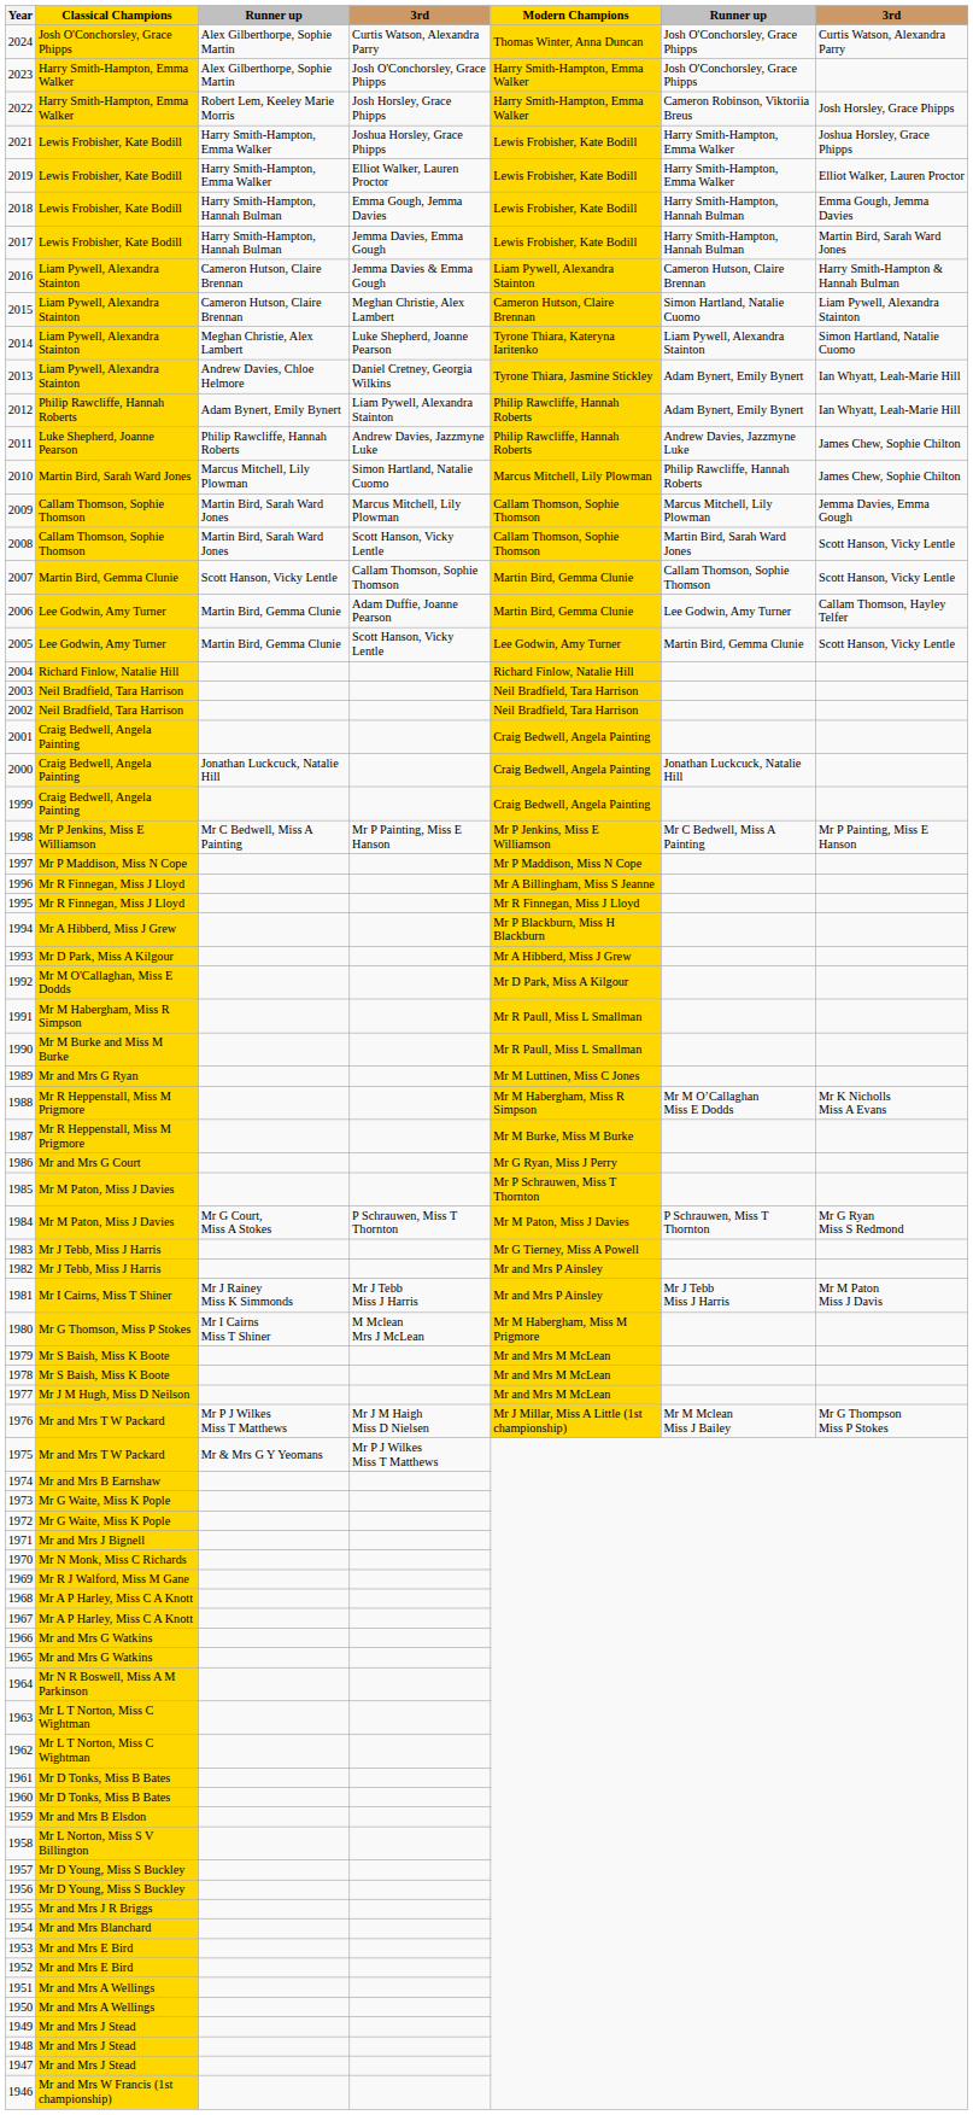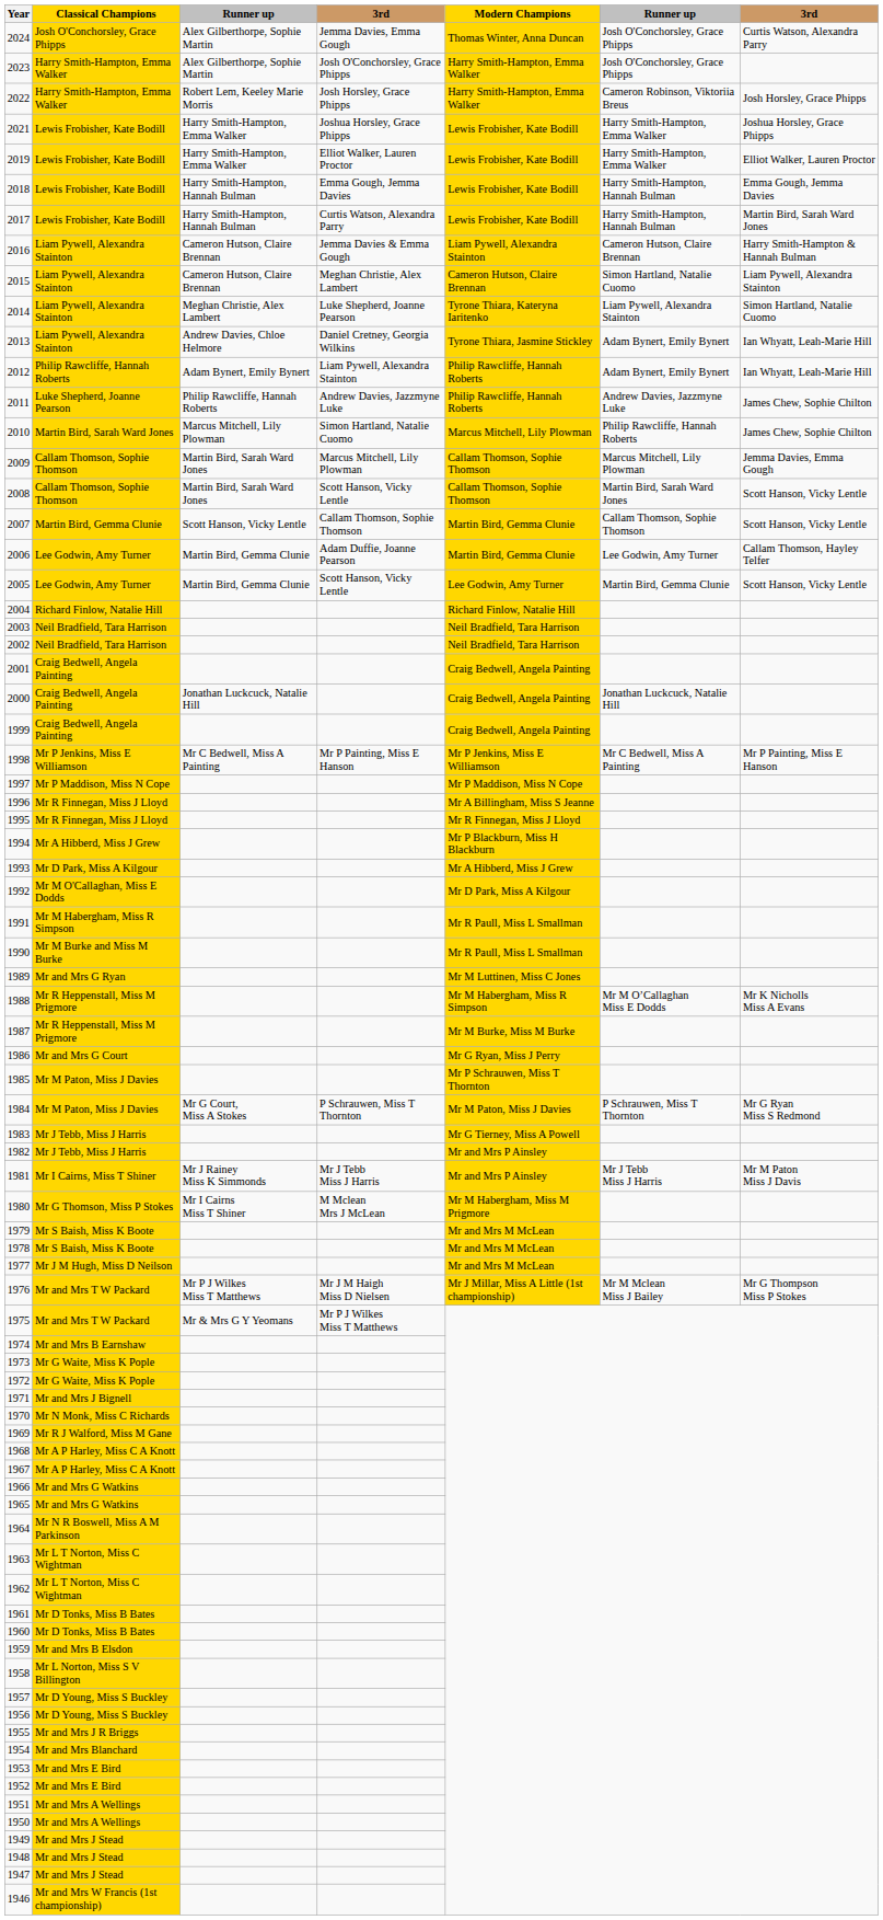 <table class="wikitable">
 <tr>
 <th>Year</th>
 <td style="text-align:center; background:gold;"><strong>Classical Champions</strong></td>
 <td style="text-align:center; background:silver;"><strong>Runner up</strong></td>
 <td style="text-align:center; background:#c96;"><strong>3rd</strong></td>
 <td style="text-align:center; background:gold;"><strong>Modern Champions</strong></td>
 <td style="text-align:center; background:silver;"><strong>Runner up</strong></td>
 <td style="text-align:center; background:#c96;"><strong>3rd</strong></td>
 </tr>
 <tr>
 <td>2024</td>
 <td style="background:gold;">Josh O'Conchorsley, Grace Phipps</td>
 <td>Alex Gilberthorpe, Sophie Martin</td>
-<td>Curtis Watson, Alexandra Parry</td>
+<td>Jemma Davies, Emma Gough</td>
 <td style="background:gold;">Thomas Winter, Anna Duncan</td>
 <td>Josh O'Conchorsley, Grace Phipps</td>
 <td>Curtis Watson, Alexandra Parry</td>
 </tr>
 <tr>
 <td>2023</td>
 <td style="background:gold;">Harry Smith-Hampton, Emma Walker</td>
 <td>Alex Gilberthorpe, Sophie Martin</td>
 <td>Josh O'Conchorsley, Grace Phipps</td>
 <td style="background:gold;">Harry Smith-Hampton, Emma Walker</td>
 <td>Josh O'Conchorsley, Grace Phipps</td>
 <td></td>
 </tr>
 <tr>
 <td>2022</td>
 <td style="background:gold;">Harry Smith-Hampton, Emma Walker</td>
 <td>Robert Lem, Keeley Marie Morris</td>
 <td>Josh Horsley, Grace Phipps</td>
 <td style="background:gold;">Harry Smith-Hampton, Emma Walker</td>
 <td>Cameron Robinson, Viktoriia Breus</td>
 <td>Josh Horsley, Grace Phipps</td>
 </tr>
 <tr>
 <td>2021</td>
 <td style="background:gold;">Lewis Frobisher, Kate Bodill</td>
 <td>Harry Smith-Hampton, Emma Walker</td>
 <td>Joshua Horsley, Grace Phipps</td>
 <td style="background:gold;">Lewis Frobisher, Kate Bodill</td>
 <td>Harry Smith-Hampton, Emma Walker</td>
 <td>Joshua Horsley, Grace Phipps</td>
 </tr>
 <tr>
 <td>2019</td>
 <td style="background:gold;">Lewis Frobisher, Kate Bodill</td>
 <td>Harry Smith-Hampton, Emma Walker</td>
 <td>Elliot Walker, Lauren Proctor</td>
 <td style="background:gold;">Lewis Frobisher, Kate Bodill</td>
 <td>Harry Smith-Hampton, Emma Walker</td>
 <td>Elliot Walker, Lauren Proctor</td>
 </tr>
 <tr>
 <td>2018</td>
 <td style="background:gold;">Lewis Frobisher, Kate Bodill</td>
 <td>Harry Smith-Hampton, Hannah Bulman</td>
 <td>Emma Gough, Jemma Davies</td>
 <td style="background:gold;">Lewis Frobisher, Kate Bodill</td>
 <td>Harry Smith-Hampton, Hannah Bulman</td>
 <td>Emma Gough, Jemma Davies</td>
 </tr>
 <tr>
 <td>2017</td>
 <td style="background:gold;">Lewis Frobisher, Kate Bodill</td>
 <td>Harry Smith-Hampton, Hannah Bulman</td>
-<td>Jemma Davies, Emma Gough</td>
+<td>Curtis Watson, Alexandra Parry</td>
 <td style="background:gold;">Lewis Frobisher, Kate Bodill</td>
 <td>Harry Smith-Hampton, Hannah Bulman</td>
 <td>Martin Bird, Sarah Ward Jones</td>
 </tr>
 <tr>
 <td>2016</td>
 <td style="background:gold;">Liam Pywell, Alexandra Stainton</td>
 <td>Cameron Hutson, Claire Brennan</td>
 <td>Jemma Davies & Emma Gough</td>
 <td style="background:gold;">Liam Pywell, Alexandra Stainton</td>
 <td>Cameron Hutson, Claire Brennan</td>
 <td>Harry Smith-Hampton & Hannah Bulman</td>
 </tr>
 <tr>
 <td>2015</td>
 <td style="background:gold;">Liam Pywell, Alexandra Stainton</td>
 <td>Cameron Hutson, Claire Brennan</td>
 <td>Meghan Christie, Alex Lambert</td>
 <td style="background:gold;">Cameron Hutson, Claire Brennan</td>
 <td>Simon Hartland, Natalie Cuomo</td>
 <td>Liam Pywell, Alexandra Stainton</td>
 </tr>
 <tr>
 <td>2014</td>
 <td style="background:gold;">Liam Pywell, Alexandra Stainton</td>
 <td>Meghan Christie, Alex Lambert</td>
 <td>Luke Shepherd, Joanne Pearson</td>
 <td style="background:gold;">Tyrone Thiara, Kateryna Iaritenko</td>
 <td>Liam Pywell, Alexandra Stainton</td>
 <td>Simon Hartland, Natalie Cuomo</td>
 </tr>
 <tr>
 <td>2013</td>
 <td style="background:gold;">Liam Pywell, Alexandra Stainton</td>
 <td>Andrew Davies, Chloe Helmore</td>
 <td>Daniel Cretney, Georgia Wilkins</td>
 <td style="background:gold;">Tyrone Thiara, Jasmine Stickley</td>
 <td>Adam Bynert, Emily Bynert</td>
 <td>Ian Whyatt, Leah-Marie Hill</td>
 </tr>
 <tr>
 <td>2012</td>
 <td style="background:gold;">Philip Rawcliffe, Hannah Roberts</td>
 <td>Adam Bynert, Emily Bynert</td>
 <td>Liam Pywell, Alexandra Stainton</td>
 <td style="background:gold;">Philip Rawcliffe, Hannah Roberts</td>
 <td>Adam Bynert, Emily Bynert</td>
 <td>Ian Whyatt, Leah-Marie Hill</td>
 </tr>
 <tr>
 <td>2011</td>
 <td style="background:gold;">Luke Shepherd, Joanne Pearson</td>
 <td>Philip Rawcliffe, Hannah Roberts</td>
 <td>Andrew Davies, Jazzmyne Luke</td>
 <td style="background:gold;">Philip Rawcliffe, Hannah Roberts</td>
 <td>Andrew Davies, Jazzmyne Luke</td>
 <td>James Chew, Sophie Chilton</td>
 </tr>
 <tr>
 <td>2010</td>
 <td style="background:gold;">Martin Bird, Sarah Ward Jones</td>
 <td>Marcus Mitchell, Lily Plowman</td>
 <td>Simon Hartland, Natalie Cuomo</td>
 <td style="background:gold;">Marcus Mitchell, Lily Plowman</td>
 <td>Philip Rawcliffe, Hannah Roberts</td>
 <td>James Chew, Sophie Chilton</td>
 </tr>
 <tr>
 <td>2009</td>
 <td style="background:gold;">Callam Thomson, Sophie Thomson</td>
 <td>Martin Bird, Sarah Ward Jones</td>
 <td>Marcus Mitchell, Lily Plowman</td>
 <td style="background:gold;">Callam Thomson, Sophie Thomson</td>
 <td>Marcus Mitchell, Lily Plowman</td>
 <td>Jemma Davies, Emma Gough</td>
 </tr>
 <tr>
 <td>2008</td>
 <td style="background:gold;">Callam Thomson, Sophie Thomson</td>
 <td>Martin Bird, Sarah Ward Jones</td>
 <td>Scott Hanson, Vicky Lentle</td>
 <td style="background:gold;">Callam Thomson, Sophie Thomson</td>
 <td>Martin Bird, Sarah Ward Jones</td>
 <td>Scott Hanson, Vicky Lentle</td>
 </tr>
 <tr>
 <td>2007</td>
 <td style="background:gold;">Martin Bird, Gemma Clunie</td>
 <td>Scott Hanson, Vicky Lentle</td>
 <td>Callam Thomson, Sophie Thomson</td>
 <td style="background:gold;">Martin Bird, Gemma Clunie</td>
 <td>Callam Thomson, Sophie Thomson</td>
 <td>Scott Hanson, Vicky Lentle</td>
 </tr>
 <tr>
 <td>2006</td>
 <td style="background:gold;">Lee Godwin, Amy Turner</td>
 <td>Martin Bird, Gemma Clunie</td>
 <td>Adam Duffie, Joanne Pearson</td>
 <td style="background:gold;">Martin Bird, Gemma Clunie</td>
 <td>Lee Godwin, Amy Turner</td>
 <td>Callam Thomson, Hayley Telfer</td>
 </tr>
 <tr>
 <td>2005</td>
 <td style="background:gold;">Lee Godwin, Amy Turner</td>
 <td>Martin Bird, Gemma Clunie</td>
 <td>Scott Hanson, Vicky Lentle</td>
 <td style="background:gold;">Lee Godwin, Amy Turner</td>
 <td>Martin Bird, Gemma Clunie</td>
 <td>Scott Hanson, Vicky Lentle</td>
 </tr>
 <tr>
 <td>2004</td>
 <td style="background:gold;">Richard Finlow, Natalie Hill</td>
 <td></td>
 <td></td>
 <td style="background:gold;">Richard Finlow, Natalie Hill</td>
 <td></td>
 <td></td>
 </tr>
 <tr>
 <td>2003</td>
 <td style="background:gold;">Neil Bradfield, Tara Harrison</td>
 <td></td>
 <td></td>
 <td style="background:gold;">Neil Bradfield, Tara Harrison</td>
 <td></td>
 <td></td>
 </tr>
 <tr>
 <td>2002</td>
 <td style="background:gold;">Neil Bradfield, Tara Harrison</td>
 <td></td>
 <td></td>
 <td style="background:gold;">Neil Bradfield, Tara Harrison</td>
 <td></td>
 <td></td>
 </tr>
 <tr>
 <td>2001</td>
 <td style="background:gold;">Craig Bedwell, Angela Painting</td>
 <td></td>
 <td></td>
 <td style="background:gold;">Craig Bedwell, Angela Painting</td>
 <td></td>
 <td></td>
 </tr>
 <tr>
 <td>2000</td>
 <td style="background:gold;">Craig Bedwell, Angela Painting</td>
 <td>Jonathan Luckcuck, Natalie Hill</td>
 <td></td>
 <td style="background:gold;">Craig Bedwell, Angela Painting</td>
 <td>Jonathan Luckcuck, Natalie Hill</td>
 <td></td>
 </tr>
 <tr>
 <td>1999</td>
 <td style="background:gold;">Craig Bedwell, Angela Painting</td>
 <td></td>
 <td></td>
 <td style="background:gold;">Craig Bedwell, Angela Painting</td>
 <td></td>
 <td></td>
 </tr>
 <tr>
 <td>1998</td>
 <td style="background:gold;">Mr P Jenkins, Miss E Williamson</td>
 <td>Mr C Bedwell, Miss A Painting</td>
 <td>Mr P Painting, Miss E Hanson</td>
 <td style="background:gold;">Mr P Jenkins, Miss E Williamson</td>
 <td>Mr C Bedwell, Miss A Painting</td>
 <td>Mr P Painting, Miss E Hanson</td>
 </tr>
 <tr>
 <td>1997</td>
 <td style="background:gold;">Mr P Maddison, Miss N Cope</td>
 <td></td>
 <td></td>
 <td style="background:gold;">Mr P Maddison, Miss N Cope</td>
 <td></td>
 <td></td>
 </tr>
 <tr>
 <td>1996</td>
 <td style="background:gold;">Mr R Finnegan, Miss J Lloyd</td>
 <td></td>
 <td></td>
 <td style="background:gold;">Mr A Billingham, Miss S Jeanne</td>
 <td></td>
 <td></td>
 </tr>
 <tr>
 <td>1995</td>
 <td style="background:gold;">Mr R Finnegan, Miss J Lloyd</td>
 <td></td>
 <td></td>
 <td style="background:gold;">Mr R Finnegan, Miss J Lloyd</td>
 <td></td>
 <td></td>
 </tr>
 <tr>
 <td>1994</td>
 <td style="background:gold;">Mr A Hibberd, Miss J Grew</td>
 <td></td>
 <td></td>
 <td style="background:gold;">Mr P Blackburn, Miss H Blackburn</td>
 <td></td>
 <td></td>
 </tr>
 <tr>
 <td>1993</td>
 <td style="background:gold;">Mr D Park, Miss A Kilgour</td>
 <td></td>
 <td></td>
 <td style="background:gold;">Mr A Hibberd, Miss J Grew</td>
 <td></td>
 <td></td>
 </tr>
 <tr>
 <td>1992</td>
 <td style="background:gold;">Mr M O'Callaghan, Miss E Dodds</td>
 <td></td>
 <td></td>
 <td style="background:gold;">Mr D Park, Miss A Kilgour</td>
 <td></td>
 <td></td>
 </tr>
 <tr>
 <td>1991</td>
 <td style="background:gold;">Mr M Habergham, Miss R Simpson</td>
 <td></td>
 <td></td>
 <td style="background:gold;">Mr R Paull, Miss L Smallman</td>
 <td></td>
 <td></td>
 </tr>
 <tr>
 <td>1990</td>
 <td style="background:gold;">Mr M Burke and Miss M Burke</td>
 <td></td>
 <td></td>
 <td style="background:gold;">Mr R Paull, Miss L Smallman</td>
 <td></td>
 <td></td>
 </tr>
 <tr>
 <td>1989</td>
 <td style="background:gold;">Mr and Mrs G Ryan</td>
 <td></td>
 <td></td>
 <td style="background:gold;">Mr M Luttinen, Miss C Jones</td>
 <td></td>
 <td></td>
 </tr>
 <tr>
 <td>1988</td>
 <td style="background:gold;">Mr R Heppenstall, Miss M Prigmore</td>
 <td></td>
 <td></td>
 <td style="background:gold;">Mr M Habergham, Miss R Simpson</td>
 <td>Mr M O’Callaghan<br>Miss E Dodds</td>
 <td>Mr K Nicholls<br>Miss A Evans</td>
 </tr>
 <tr>
 <td>1987</td>
 <td style="background:gold;">Mr R Heppenstall, Miss M Prigmore</td>
 <td></td>
 <td></td>
 <td style="background:gold;">Mr M Burke, Miss M Burke</td>
 <td></td>
 <td></td>
 </tr>
 <tr>
 <td>1986</td>
 <td style="background:gold;">Mr and Mrs G Court</td>
 <td></td>
 <td></td>
 <td style="background:gold;">Mr G Ryan, Miss J Perry</td>
 <td></td>
 <td></td>
 </tr>
 <tr>
 <td>1985</td>
 <td style="background:gold;">Mr M Paton, Miss J Davies</td>
 <td></td>
 <td></td>
 <td style="background:gold;">Mr P Schrauwen, Miss T Thornton</td>
 <td></td>
 <td></td>
 </tr>
 <tr>
 <td>1984</td>
 <td style="background:gold;">Mr M Paton, Miss J Davies</td>
 <td>Mr G Court,<br>Miss A Stokes</td>
 <td>P Schrauwen, Miss T Thornton</td>
 <td style="background:gold;">Mr M Paton, Miss J Davies</td>
 <td>P Schrauwen, Miss T Thornton</td>
 <td>Mr G Ryan<br>Miss S Redmond</td>
 </tr>
 <tr>
 <td>1983</td>
 <td style="background:gold;">Mr J Tebb, Miss J Harris</td>
 <td></td>
 <td></td>
 <td style="background:gold;">Mr G Tierney, Miss A Powell</td>
 <td></td>
 <td></td>
 </tr>
 <tr>
 <td>1982</td>
 <td style="background:gold;">Mr J Tebb, Miss J Harris</td>
 <td></td>
 <td></td>
 <td style="background:gold;">Mr and Mrs P Ainsley</td>
 <td></td>
 <td></td>
 </tr>
 <tr>
 <td>1981</td>
 <td style="background:gold;">Mr I Cairns, Miss T Shiner</td>
 <td>Mr J Rainey<br>Miss K Simmonds</td>
 <td>Mr J Tebb<br>Miss J Harris</td>
 <td style="background:gold;">Mr and Mrs P Ainsley</td>
 <td>Mr J Tebb<br>Miss J Harris</td>
 <td>Mr M Paton<br>Miss J Davis</td>
 </tr>
 <tr>
 <td>1980</td>
 <td style="background:gold;">Mr G Thomson, Miss P Stokes</td>
 <td>Mr I Cairns<br>Miss T Shiner</td>
 <td>M Mclean<br>Mrs J McLean</td>
 <td style="background:gold;">Mr M Habergham, Miss M Prigmore</td>
 <td></td>
 <td></td>
 </tr>
 <tr>
 <td>1979</td>
 <td style="background:gold;">Mr S Baish, Miss K Boote</td>
 <td></td>
 <td></td>
 <td style="background:gold;">Mr and Mrs M McLean</td>
 <td></td>
 <td></td>
 </tr>
 <tr>
 <td>1978</td>
 <td style="background:gold;">Mr S Baish, Miss K Boote</td>
 <td></td>
 <td></td>
 <td style="background:gold;">Mr and Mrs M McLean</td>
 <td></td>
 <td></td>
 </tr>
 <tr>
 <td>1977</td>
 <td style="background:gold;">Mr J M Hugh, Miss D Neilson</td>
 <td></td>
 <td></td>
 <td style="background:gold;">Mr and Mrs M McLean</td>
 <td></td>
 <td></td>
 </tr>
 <tr>
 <td>1976</td>
 <td style="background:gold;">Mr and Mrs T W Packard</td>
 <td>Mr P J Wilkes<br>Miss T Matthews</td>
 <td>Mr J M Haigh<br>Miss D Nielsen</td>
 <td style="background:gold;">Mr J Millar, Miss A Little (1st championship)</td>
 <td>Mr M Mclean<br>Miss J Bailey</td>
 <td>Mr G Thompson<br>Miss P Stokes</td>
 </tr>
 <tr>
 <td>1975</td>
 <td style="background:gold;">Mr and Mrs T W Packard</td>
 <td>Mr & Mrs G Y Yeomans</td>
 <td>Mr P J Wilkes<br>Miss T Matthews</td>
 </tr>
 <tr>
 <td>1974</td>
 <td style="background:gold;">Mr and Mrs B Earnshaw</td>
 <td></td>
 <td></td>
 </tr>
 <tr>
 <td>1973</td>
 <td style="background:gold;">Mr G Waite, Miss K Pople</td>
 <td></td>
 <td></td>
 </tr>
 <tr>
 <td>1972</td>
 <td style="background:gold;">Mr G Waite, Miss K Pople</td>
 <td></td>
 <td></td>
 </tr>
 <tr>
 <td>1971</td>
 <td style="background:gold;">Mr and Mrs J Bignell</td>
 <td></td>
 <td></td>
 </tr>
 <tr>
 <td>1970</td>
 <td style="background:gold;">Mr N Monk, Miss C Richards</td>
 <td></td>
 <td></td>
 </tr>
 <tr>
 <td>1969</td>
 <td style="background:gold;">Mr R J Walford, Miss M Gane</td>
 <td></td>
 <td></td>
 </tr>
 <tr>
 <td>1968</td>
 <td style="background:gold;">Mr A P Harley, Miss C A Knott</td>
 <td></td>
 <td></td>
 </tr>
 <tr>
 <td>1967</td>
 <td style="background:gold;">Mr A P Harley, Miss C A Knott</td>
 <td></td>
 <td></td>
 </tr>
 <tr>
 <td>1966</td>
 <td style="background:gold;">Mr and Mrs G Watkins</td>
 <td></td>
 <td></td>
 </tr>
 <tr>
 <td>1965</td>
 <td style="background:gold;">Mr and Mrs G Watkins</td>
 <td></td>
 <td></td>
 </tr>
 <tr>
 <td>1964</td>
 <td style="background:gold;">Mr N R Boswell, Miss A M Parkinson</td>
 <td></td>
 <td></td>
 </tr>
 <tr>
 <td>1963</td>
 <td style="background:gold;">Mr L T Norton, Miss C Wightman</td>
 <td></td>
 <td></td>
 </tr>
 <tr>
 <td>1962</td>
 <td style="background:gold;">Mr L T Norton, Miss C Wightman</td>
 <td></td>
 <td></td>
 </tr>
 <tr>
 <td>1961</td>
 <td style="background:gold;">Mr D Tonks, Miss B Bates</td>
 <td></td>
 <td></td>
 </tr>
 <tr>
 <td>1960</td>
 <td style="background:gold;">Mr D Tonks, Miss B Bates</td>
 <td></td>
 <td></td>
 </tr>
 <tr>
 <td>1959</td>
 <td style="background:gold;">Mr and Mrs B Elsdon</td>
 <td></td>
 <td></td>
 </tr>
 <tr>
 <td>1958</td>
 <td style="background:gold;">Mr L Norton, Miss S V Billington</td>
 <td></td>
 <td></td>
 </tr>
 <tr>
 <td>1957</td>
 <td style="background:gold;">Mr D Young, Miss S Buckley</td>
 <td></td>
 <td></td>
 </tr>
 <tr>
 <td>1956</td>
 <td style="background:gold;">Mr D Young, Miss S Buckley</td>
 <td></td>
 <td></td>
 </tr>
 <tr>
 <td>1955</td>
 <td style="background:gold;">Mr and Mrs J R Briggs</td>
 <td></td>
 <td></td>
 </tr>
 <tr>
 <td>1954</td>
 <td style="background:gold;">Mr and Mrs Blanchard</td>
 <td></td>
 <td></td>
 </tr>
 <tr>
 <td>1953</td>
 <td style="background:gold;">Mr and Mrs E Bird</td>
 <td></td>
 <td></td>
 </tr>
 <tr>
 <td>1952</td>
 <td style="background:gold;">Mr and Mrs E Bird</td>
 <td></td>
 <td></td>
 </tr>
 <tr>
 <td>1951</td>
 <td style="background:gold;">Mr and Mrs A Wellings</td>
 <td></td>
 <td></td>
 </tr>
 <tr>
 <td>1950</td>
 <td style="background:gold;">Mr and Mrs A Wellings</td>
 <td></td>
 <td></td>
 </tr>
 <tr>
 <td>1949</td>
 <td style="background:gold;">Mr and Mrs J Stead</td>
 <td></td>
 <td></td>
 </tr>
 <tr>
 <td>1948</td>
 <td style="background:gold;">Mr and Mrs J Stead</td>
 <td></td>
 <td></td>
 </tr>
 <tr>
 <td>1947</td>
 <td style="background:gold;">Mr and Mrs J Stead</td>
 <td></td>
 <td></td>
 </tr>
 <tr>
 <td>1946</td>
 <td style="background:gold;">Mr and Mrs W Francis (1st championship)</td>
 <td></td>
 <td></td>
 </tr>
 </table>
